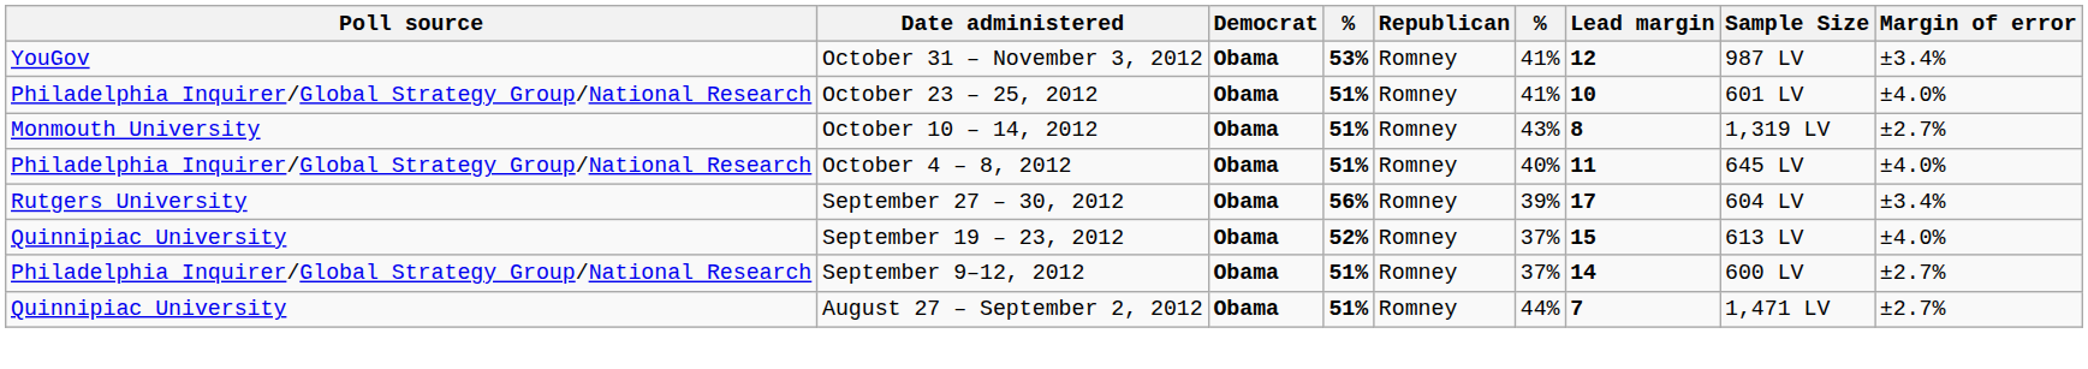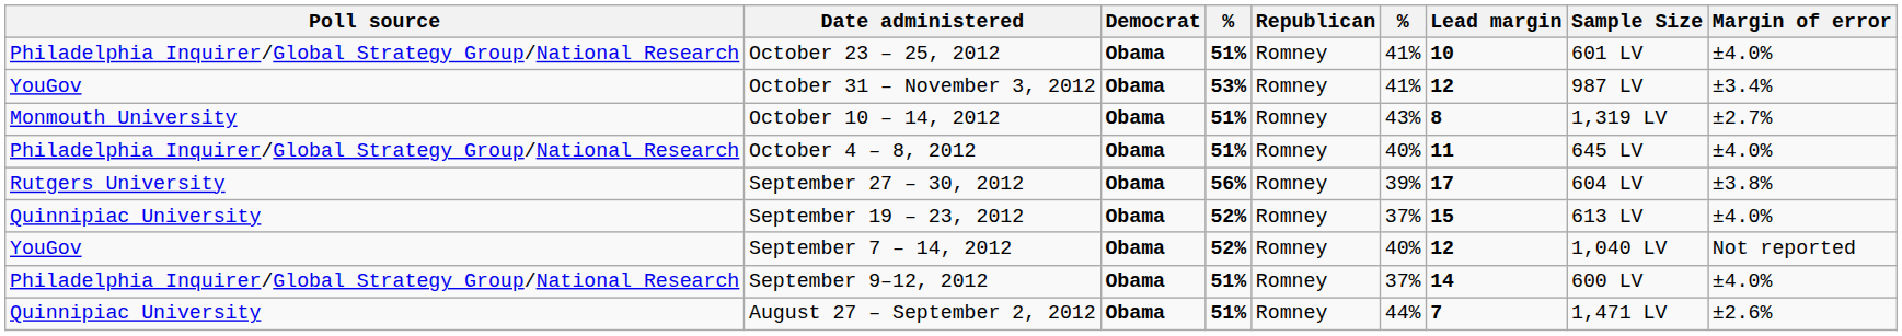 <table class="wikitable">
 <tr valign=bottom>
 <th>Poll source</th>
 <th>Date administered</th>
 <th>Democrat</th>
 <th>%</th>
 <th>Republican</th>
 <th>%</th>
 <th>Lead margin</th>
 <th>Sample Size</th>
 <th>Margin of error</th>
 </tr>
 <tr>
+<td><a href='#'>Philadelphia Inquirer</a>/<a href='#'>Global Strategy Group</a>/<a href='#'>National Research</a></td>
+<td>October 23 – 25, 2012</td>
+<td><strong>Obama</strong></td>
+<td><strong>51%</strong></td>
+<td>Romney</td>
+<td>41%</td>
+<td><strong>10</strong></td>
+<td>601 LV</td>
+<td>±4.0%</td>
+</tr>
+<tr>
 <td><a href='#'>YouGov</a></td>
 <td>October 31 – November 3, 2012</td>
 <td><strong>Obama</strong></td>
 <td><strong>53%</strong></td>
 <td>Romney</td>
 <td>41%</td>
 <td><strong>12</strong></td>
 <td>987 LV</td>
 <td>±3.4%</td>
-</tr>
-<tr>
-<td><a href='#'>Philadelphia Inquirer</a>/<a href='#'>Global Strategy Group</a>/<a href='#'>National Research</a></td>
-<td>October 23 – 25, 2012</td>
-<td><strong>Obama</strong></td>
-<td><strong>51%</strong></td>
-<td>Romney</td>
-<td>41%</td>
-<td><strong>10</strong></td>
-<td>601 LV</td>
-<td>±4.0%</td>
 </tr>
 <tr>
 <td><a href='#'>Monmouth University</a></td>
 <td>October 10 – 14, 2012</td>
 <td><strong>Obama</strong></td>
 <td><strong>51%</strong></td>
 <td>Romney</td>
 <td>43%</td>
 <td><strong>8</strong></td>
 <td>1,319 LV</td>
 <td>±2.7%</td>
 </tr>
 <tr>
 <td><a href='#'>Philadelphia Inquirer</a>/<a href='#'>Global Strategy Group</a>/<a href='#'>National Research</a></td>
 <td>October 4 – 8, 2012</td>
 <td><strong>Obama</strong></td>
 <td><strong>51%</strong></td>
 <td>Romney</td>
 <td>40%</td>
 <td><strong>11</strong></td>
 <td>645 LV</td>
 <td>±4.0%</td>
 </tr>
 <tr>
 <td><a href='#'>Rutgers University</a></td>
 <td>September 27 – 30, 2012</td>
 <td><strong>Obama</strong></td>
 <td><strong>56%</strong></td>
 <td>Romney</td>
 <td>39%</td>
 <td><strong>17</strong></td>
 <td>604 LV</td>
-<td>±3.4%</td>
+<td>±3.8%</td>
 </tr>
 <tr>
 <td><a href='#'>Quinnipiac University</a></td>
 <td>September 19 – 23, 2012</td>
 <td><strong>Obama</strong></td>
 <td><strong>52%</strong></td>
 <td>Romney</td>
 <td>37%</td>
 <td><strong>15</strong></td>
 <td>613 LV</td>
 <td>±4.0%</td>
 </tr>
 <tr>
+<td><a href='#'>YouGov</a></td>
+<td>September 7 – 14, 2012</td>
+<td><strong>Obama</strong></td>
+<td><strong>52%</strong></td>
+<td>Romney</td>
+<td>40%</td>
+<td><strong>12</strong></td>
+<td>1,040 LV</td>
+<td>Not reported</td>
+</tr>
+<tr>
 <td><a href='#'>Philadelphia Inquirer</a>/<a href='#'>Global Strategy Group</a>/<a href='#'>National Research</a></td>
 <td>September 9–12, 2012</td>
 <td><strong>Obama</strong></td>
 <td><strong>51%</strong></td>
 <td>Romney</td>
 <td>37%</td>
 <td><strong>14</strong></td>
 <td>600 LV</td>
-<td>±2.7%</td>
+<td>±4.0%</td>
 </tr>
 <tr>
 <td><a href='#'>Quinnipiac University</a></td>
 <td>August 27 – September 2, 2012</td>
 <td><strong>Obama</strong></td>
 <td><strong>51%</strong></td>
 <td>Romney</td>
 <td>44%</td>
 <td><strong>7</strong></td>
 <td>1,471 LV</td>
-<td>±2.7%</td>
+<td>±2.6%</td>
 </tr>
 </table>
